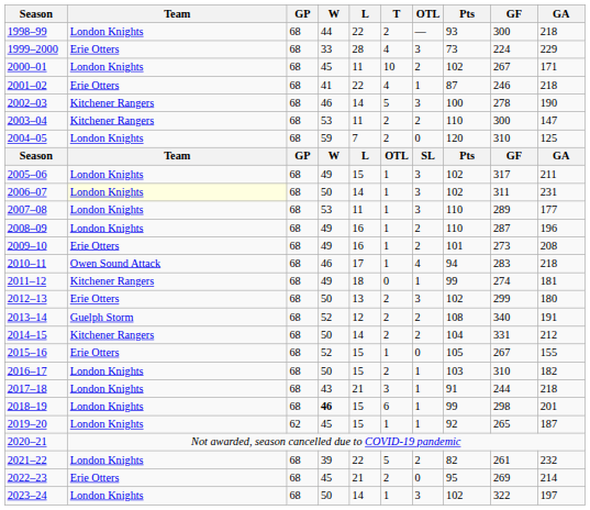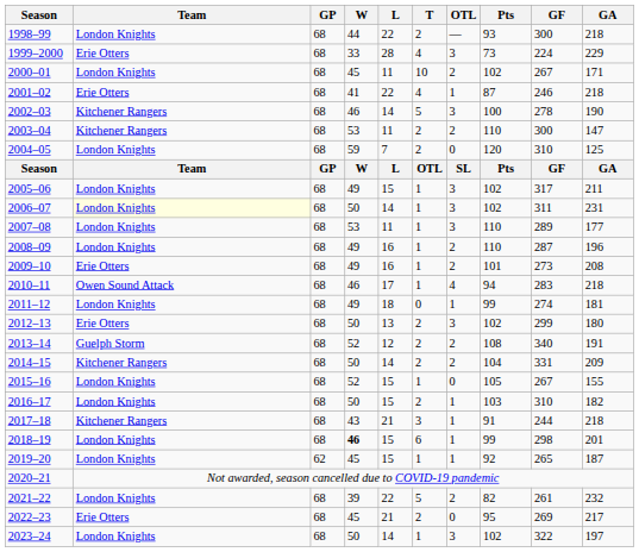 <table class="wikitable">
 <tr>
 <th width="10%">Season</th>
 <th width="35%">Team</th>
 <th width="5%">GP</th>
 <th width="5%">W</th>
 <th width="5%">L</th>
 <th width="5%">T</th>
 <th width="5%">OTL</th>
 <th width="7.5%">Pts</th>
 <th width="7.5%">GF</th>
 <th width="7.5%">GA</th>
 </tr>
 <tr>
 <td><a href='#'>1998–99</a></td>
 <td><a href='#'>London Knights</a></td>
 <td>68</td>
 <td>44</td>
 <td>22</td>
 <td>2</td>
 <td>—</td>
 <td>93</td>
 <td>300</td>
 <td>218</td>
 </tr>
 <tr>
 <td><a href='#'>1999–2000</a></td>
 <td><a href='#'>Erie Otters</a></td>
 <td>68</td>
 <td>33</td>
 <td>28</td>
 <td>4</td>
 <td>3</td>
 <td>73</td>
 <td>224</td>
 <td>229</td>
 </tr>
 <tr>
 <td><a href='#'>2000–01</a></td>
 <td><a href='#'>London Knights</a></td>
 <td>68</td>
 <td>45</td>
 <td>11</td>
 <td>10</td>
 <td>2</td>
 <td>102</td>
 <td>267</td>
 <td>171</td>
 </tr>
 <tr>
 <td><a href='#'>2001–02</a></td>
 <td><a href='#'>Erie Otters</a></td>
 <td>68</td>
 <td>41</td>
 <td>22</td>
 <td>4</td>
 <td>1</td>
 <td>87</td>
 <td>246</td>
 <td>218</td>
 </tr>
 <tr>
 <td><a href='#'>2002–03</a></td>
 <td><a href='#'>Kitchener Rangers</a></td>
 <td>68</td>
 <td>46</td>
 <td>14</td>
 <td>5</td>
 <td>3</td>
 <td>100</td>
 <td>278</td>
 <td>190</td>
 </tr>
 <tr>
 <td><a href='#'>2003–04</a></td>
 <td><a href='#'>Kitchener Rangers</a></td>
 <td>68</td>
 <td>53</td>
 <td>11</td>
 <td>2</td>
 <td>2</td>
 <td>110</td>
 <td>300</td>
 <td>147</td>
 </tr>
 <tr>
 <td><a href='#'>2004–05</a></td>
 <td><a href='#'>London Knights</a></td>
 <td>68</td>
 <td>59</td>
 <td>7</td>
 <td>2</td>
 <td>0</td>
 <td>120</td>
 <td>310</td>
 <td>125</td>
 </tr>
 <tr>
 <th width="10%">Season</th>
 <th width="35%">Team</th>
 <th width="5%">GP</th>
 <th width="5%">W</th>
 <th width="5%">L</th>
 <th width="5%">OTL</th>
 <th width="5%">SL</th>
 <th width="7.5%">Pts</th>
 <th width="7.5%">GF</th>
 <th width="7.5%">GA</th>
 </tr>
 <tr>
 <td><a href='#'>2005–06</a></td>
 <td><a href='#'>London Knights</a></td>
 <td>68</td>
 <td>49</td>
 <td>15</td>
 <td>1</td>
 <td>3</td>
 <td>102</td>
 <td>317</td>
 <td>211</td>
 </tr>
 <tr>
 <td><a href='#'>2006–07</a></td>
 <td style="background: lightyellow;"><a href='#'>London Knights</a></td>
 <td>68</td>
 <td>50</td>
 <td>14</td>
 <td>1</td>
 <td>3</td>
 <td>102</td>
 <td>311</td>
 <td>231</td>
 </tr>
 <tr>
 <td><a href='#'>2007–08</a></td>
 <td><a href='#'>London Knights</a></td>
 <td>68</td>
 <td>53</td>
 <td>11</td>
 <td>1</td>
 <td>3</td>
 <td>110</td>
 <td>289</td>
 <td>177</td>
 </tr>
 <tr>
 <td><a href='#'>2008–09</a></td>
 <td><a href='#'>London Knights</a></td>
 <td>68</td>
 <td>49</td>
 <td>16</td>
 <td>1</td>
 <td>2</td>
 <td>110</td>
 <td>287</td>
 <td>196</td>
 </tr>
 <tr>
 <td><a href='#'>2009–10</a></td>
 <td><a href='#'>Erie Otters</a></td>
 <td>68</td>
 <td>49</td>
 <td>16</td>
 <td>1</td>
 <td>2</td>
 <td>101</td>
 <td>273</td>
 <td>208</td>
 </tr>
 <tr>
 <td><a href='#'>2010–11</a></td>
 <td><a href='#'>Owen Sound Attack</a></td>
 <td>68</td>
 <td>46</td>
 <td>17</td>
 <td>1</td>
 <td>4</td>
 <td>94</td>
 <td>283</td>
 <td>218</td>
 </tr>
 <tr>
 <td><a href='#'>2011–12</a></td>
-<td><a href='#'>Kitchener Rangers</a></td>
+<td><a href='#'>London Knights</a></td>
 <td>68</td>
 <td>49</td>
 <td>18</td>
 <td>0</td>
 <td>1</td>
 <td>99</td>
 <td>274</td>
 <td>181</td>
 </tr>
 <tr>
 <td><a href='#'>2012–13</a></td>
 <td><a href='#'>Erie Otters</a></td>
 <td>68</td>
 <td>50</td>
 <td>13</td>
 <td>2</td>
 <td>3</td>
 <td>102</td>
 <td>299</td>
 <td>180</td>
 </tr>
 <tr>
 <td><a href='#'>2013–14</a></td>
 <td><a href='#'>Guelph Storm</a></td>
 <td>68</td>
 <td>52</td>
 <td>12</td>
 <td>2</td>
 <td>2</td>
 <td>108</td>
 <td>340</td>
 <td>191</td>
 </tr>
 <tr>
 <td><a href='#'>2014–15</a></td>
 <td><a href='#'>Kitchener Rangers</a></td>
 <td>68</td>
 <td>50</td>
 <td>14</td>
 <td>2</td>
 <td>2</td>
 <td>104</td>
 <td>331</td>
-<td>212</td>
+<td>209</td>
 </tr>
 <tr>
 <td><a href='#'>2015–16</a></td>
-<td><a href='#'>Erie Otters</a></td>
+<td><a href='#'>London Knights</a></td>
 <td>68</td>
 <td>52</td>
 <td>15</td>
 <td>1</td>
 <td>0</td>
 <td>105</td>
 <td>267</td>
 <td>155</td>
 </tr>
 <tr>
 <td><a href='#'>2016–17</a></td>
 <td><a href='#'>London Knights</a></td>
 <td>68</td>
 <td>50</td>
 <td>15</td>
 <td>2</td>
 <td>1</td>
 <td>103</td>
 <td>310</td>
 <td>182</td>
 </tr>
 <tr>
 <td><a href='#'>2017–18</a></td>
-<td><a href='#'>London Knights</a></td>
+<td><a href='#'>Kitchener Rangers</a></td>
 <td>68</td>
 <td>43</td>
 <td>21</td>
 <td>3</td>
 <td>1</td>
 <td>91</td>
 <td>244</td>
 <td>218</td>
 </tr>
 <tr>
 <td><a href='#'>2018–19</a></td>
 <td><a href='#'>London Knights</a></td>
 <td>68</td>
 <td><strong>46</strong></td>
 <td>15</td>
 <td>6</td>
 <td>1</td>
 <td>99</td>
 <td>298</td>
 <td>201</td>
 </tr>
 <tr>
 <td><a href='#'>2019–20</a></td>
 <td><a href='#'>London Knights</a></td>
 <td>62</td>
 <td>45</td>
 <td>15</td>
 <td>1</td>
 <td>1</td>
 <td>92</td>
 <td>265</td>
 <td>187</td>
 </tr>
 <tr>
 <td><a href='#'>2020–21</a></td>
 <td colspan=9 align=center><em>Not awarded, season cancelled due to <a href='#'>COVID-19 pandemic</a></em></td>
 </tr>
 <tr>
 <td><a href='#'>2021–22</a></td>
 <td><a href='#'>London Knights</a></td>
 <td>68</td>
 <td>39</td>
 <td>22</td>
 <td>5</td>
 <td>2</td>
 <td>82</td>
 <td>261</td>
 <td>232</td>
 </tr>
 <tr>
 <td><a href='#'>2022–23</a></td>
 <td><a href='#'>Erie Otters</a></td>
 <td>68</td>
 <td>45</td>
 <td>21</td>
 <td>2</td>
 <td>0</td>
 <td>95</td>
 <td>269</td>
-<td>214</td>
+<td>217</td>
 </tr>
 <tr>
 <td><a href='#'>2023–24</a></td>
 <td><a href='#'>London Knights</a></td>
 <td>68</td>
 <td>50</td>
 <td>14</td>
 <td>1</td>
 <td>3</td>
 <td>102</td>
 <td>322</td>
 <td>197</td>
 </tr>
 </table>
